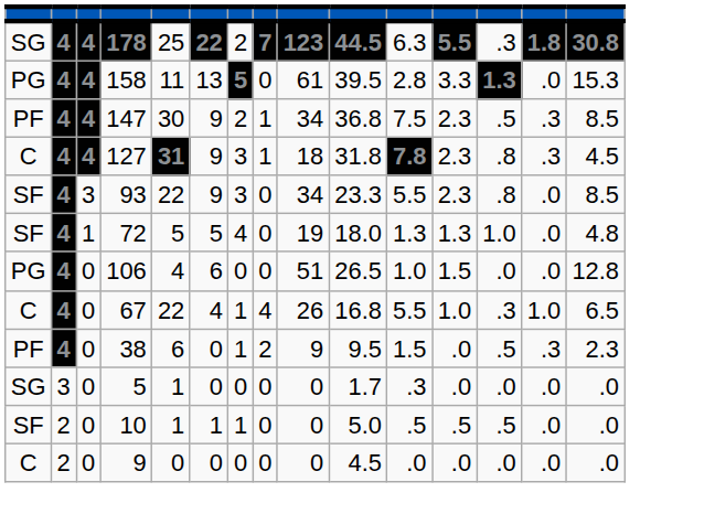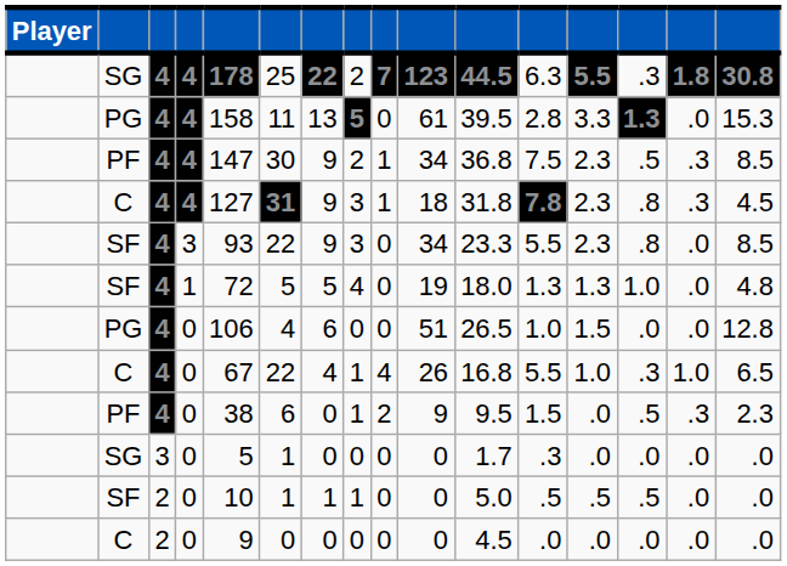 <table class="wikitable sortable" style="font-size: 95%; text-align:right;">
 <tr>
+<th style="background:#0057B7; color:#FFFFFF; border-top:#010101 3px solid; border-bottom:#010101 3px solid;">Player</th>
 <th style="background:#0057B7; color:#FFFFFF; border-top:#010101 3px solid; border-bottom:#010101 3px solid;"></th>
 <th style="background:#0057B7; color:#FFFFFF; border-top:#010101 3px solid; border-bottom:#010101 3px solid;"></th>
 <th style="background:#0057B7; color:#FFFFFF; border-top:#010101 3px solid; border-bottom:#010101 3px solid;"></th>
 <th style="background:#0057B7; color:#FFFFFF; border-top:#010101 3px solid; border-bottom:#010101 3px solid;"></th>
 <th style="background:#0057B7; color:#FFFFFF; border-top:#010101 3px solid; border-bottom:#010101 3px solid;"></th>
 <th style="background:#0057B7; color:#FFFFFF; border-top:#010101 3px solid; border-bottom:#010101 3px solid;"></th>
 <th style="background:#0057B7; color:#FFFFFF; border-top:#010101 3px solid; border-bottom:#010101 3px solid;"></th>
 <th style="background:#0057B7; color:#FFFFFF; border-top:#010101 3px solid; border-bottom:#010101 3px solid;"></th>
 <th style="background:#0057B7; color:#FFFFFF; border-top:#010101 3px solid; border-bottom:#010101 3px solid;"></th>
 <th style="background:#0057B7; color:#FFFFFF; border-top:#010101 3px solid; border-bottom:#010101 3px solid;"></th>
 <th style="background:#0057B7; color:#FFFFFF; border-top:#010101 3px solid; border-bottom:#010101 3px solid;"></th>
 <th style="background:#0057B7; color:#FFFFFF; border-top:#010101 3px solid; border-bottom:#010101 3px solid;"></th>
 <th style="background:#0057B7; color:#FFFFFF; border-top:#010101 3px solid; border-bottom:#010101 3px solid;"></th>
 <th style="background:#0057B7; color:#FFFFFF; border-top:#010101 3px solid; border-bottom:#010101 3px solid;"></th>
 <th style="background:#0057B7; color:#FFFFFF; border-top:#010101 3px solid; border-bottom:#010101 3px solid;"></th>
 </tr>
 <tr>
+<td style="text-align:left;"></td>
 <td style="text-align:center;">SG</td>
 <td style="background:#010101; color:#8D9093;"><strong>4</strong></td>
 <td style="background:#010101; color:#8D9093;"><strong>4</strong></td>
 <td style="background:#010101; color:#8D9093;"><strong>178</strong></td>
 <td>25</td>
 <td style="background:#010101; color:#8D9093;"><strong>22</strong></td>
 <td>2</td>
 <td style="background:#010101; color:#8D9093;"><strong>7</strong></td>
 <td style="background:#010101; color:#8D9093;"><strong>123</strong></td>
 <td style="background:#010101; color:#8D9093;"><strong>44.5</strong></td>
 <td>6.3</td>
 <td style="background:#010101; color:#8D9093;"><strong>5.5</strong></td>
 <td>.3</td>
 <td style="background:#010101; color:#8D9093;"><strong>1.8</strong></td>
 <td style="background:#010101; color:#8D9093;"><strong>30.8</strong></td>
 </tr>
 <tr>
+<td style="text-align:left;"></td>
 <td style="text-align:center;">PG</td>
 <td style="background:#010101; color:#8D9093;"><strong>4</strong></td>
 <td style="background:#010101; color:#8D9093;"><strong>4</strong></td>
 <td>158</td>
 <td>11</td>
 <td>13</td>
 <td style="background:#010101; color:#8D9093;"><strong>5</strong></td>
 <td>0</td>
 <td>61</td>
 <td>39.5</td>
 <td>2.8</td>
 <td>3.3</td>
 <td style="background:#010101; color:#8D9093;"><strong>1.3</strong></td>
 <td>.0</td>
 <td>15.3</td>
 </tr>
 <tr>
+<td style="text-align:left;"></td>
 <td style="text-align:center;">PF</td>
 <td style="background:#010101; color:#8D9093;"><strong>4</strong></td>
 <td style="background:#010101; color:#8D9093;"><strong>4</strong></td>
 <td>147</td>
 <td>30</td>
 <td>9</td>
 <td>2</td>
 <td>1</td>
 <td>34</td>
 <td>36.8</td>
 <td>7.5</td>
 <td>2.3</td>
 <td>.5</td>
 <td>.3</td>
 <td>8.5</td>
 </tr>
 <tr>
+<td style="text-align:left;"></td>
 <td style="text-align:center;">C</td>
 <td style="background:#010101; color:#8D9093;"><strong>4</strong></td>
 <td style="background:#010101; color:#8D9093;"><strong>4</strong></td>
 <td>127</td>
 <td style="background:#010101; color:#8D9093;"><strong>31</strong></td>
 <td>9</td>
 <td>3</td>
 <td>1</td>
 <td>18</td>
 <td>31.8</td>
 <td style="background:#010101; color:#8D9093;"><strong>7.8</strong></td>
 <td>2.3</td>
 <td>.8</td>
 <td>.3</td>
 <td>4.5</td>
 </tr>
 <tr>
+<td style="text-align:left;"></td>
 <td style="text-align:center;">SF</td>
 <td style="background:#010101; color:#8D9093;"><strong>4</strong></td>
 <td>3</td>
 <td>93</td>
 <td>22</td>
 <td>9</td>
 <td>3</td>
 <td>0</td>
 <td>34</td>
 <td>23.3</td>
 <td>5.5</td>
 <td>2.3</td>
 <td>.8</td>
 <td>.0</td>
 <td>8.5</td>
 </tr>
 <tr>
+<td style="text-align:left;"></td>
 <td style="text-align:center;">SF</td>
 <td style="background:#010101; color:#8D9093;"><strong>4</strong></td>
 <td>1</td>
 <td>72</td>
 <td>5</td>
 <td>5</td>
 <td>4</td>
 <td>0</td>
 <td>19</td>
 <td>18.0</td>
 <td>1.3</td>
 <td>1.3</td>
 <td>1.0</td>
 <td>.0</td>
 <td>4.8</td>
 </tr>
 <tr>
+<td style="text-align:left;"></td>
 <td style="text-align:center;">PG</td>
 <td style="background:#010101; color:#8D9093;"><strong>4</strong></td>
 <td>0</td>
 <td>106</td>
 <td>4</td>
 <td>6</td>
 <td>0</td>
 <td>0</td>
 <td>51</td>
 <td>26.5</td>
 <td>1.0</td>
 <td>1.5</td>
 <td>.0</td>
 <td>.0</td>
 <td>12.8</td>
 </tr>
 <tr>
+<td style="text-align:left;"></td>
 <td style="text-align:center;">C</td>
 <td style="background:#010101; color:#8D9093;"><strong>4</strong></td>
 <td>0</td>
 <td>67</td>
 <td>22</td>
 <td>4</td>
 <td>1</td>
 <td>4</td>
 <td>26</td>
 <td>16.8</td>
 <td>5.5</td>
 <td>1.0</td>
 <td>.3</td>
 <td>1.0</td>
 <td>6.5</td>
 </tr>
 <tr>
+<td style="text-align:left;"></td>
 <td style="text-align:center;">PF</td>
 <td style="background:#010101; color:#8D9093;"><strong>4</strong></td>
 <td>0</td>
 <td>38</td>
 <td>6</td>
 <td>0</td>
 <td>1</td>
 <td>2</td>
 <td>9</td>
 <td>9.5</td>
 <td>1.5</td>
 <td>.0</td>
 <td>.5</td>
 <td>.3</td>
 <td>2.3</td>
 </tr>
 <tr>
+<td style="text-align:left;"></td>
 <td style="text-align:center;">SG</td>
 <td>3</td>
 <td>0</td>
 <td>5</td>
 <td>1</td>
 <td>0</td>
 <td>0</td>
 <td>0</td>
 <td>0</td>
 <td>1.7</td>
 <td>.3</td>
 <td>.0</td>
 <td>.0</td>
 <td>.0</td>
 <td>.0</td>
 </tr>
 <tr>
+<td style="text-align:left;"></td>
 <td style="text-align:center;">SF</td>
 <td>2</td>
 <td>0</td>
 <td>10</td>
 <td>1</td>
 <td>1</td>
 <td>1</td>
 <td>0</td>
 <td>0</td>
 <td>5.0</td>
 <td>.5</td>
 <td>.5</td>
 <td>.5</td>
 <td>.0</td>
 <td>.0</td>
 </tr>
 <tr>
+<td style="text-align:left;"></td>
 <td style="text-align:center;">C</td>
 <td>2</td>
 <td>0</td>
 <td>9</td>
 <td>0</td>
 <td>0</td>
 <td>0</td>
 <td>0</td>
 <td>0</td>
 <td>4.5</td>
 <td>.0</td>
 <td>.0</td>
 <td>.0</td>
 <td>.0</td>
 <td>.0</td>
 </tr>
 </table>
